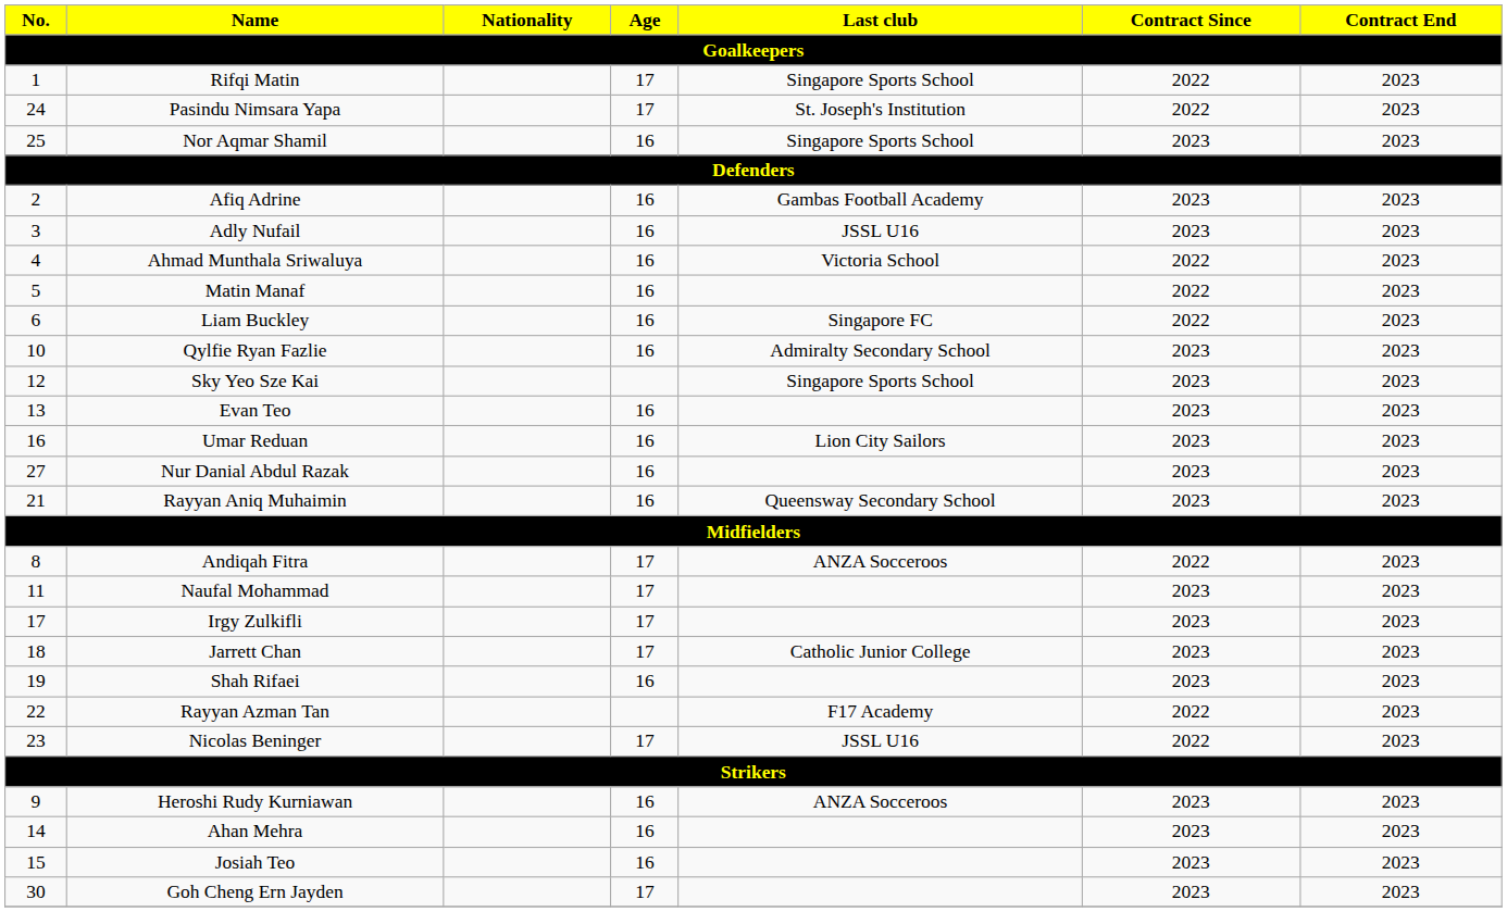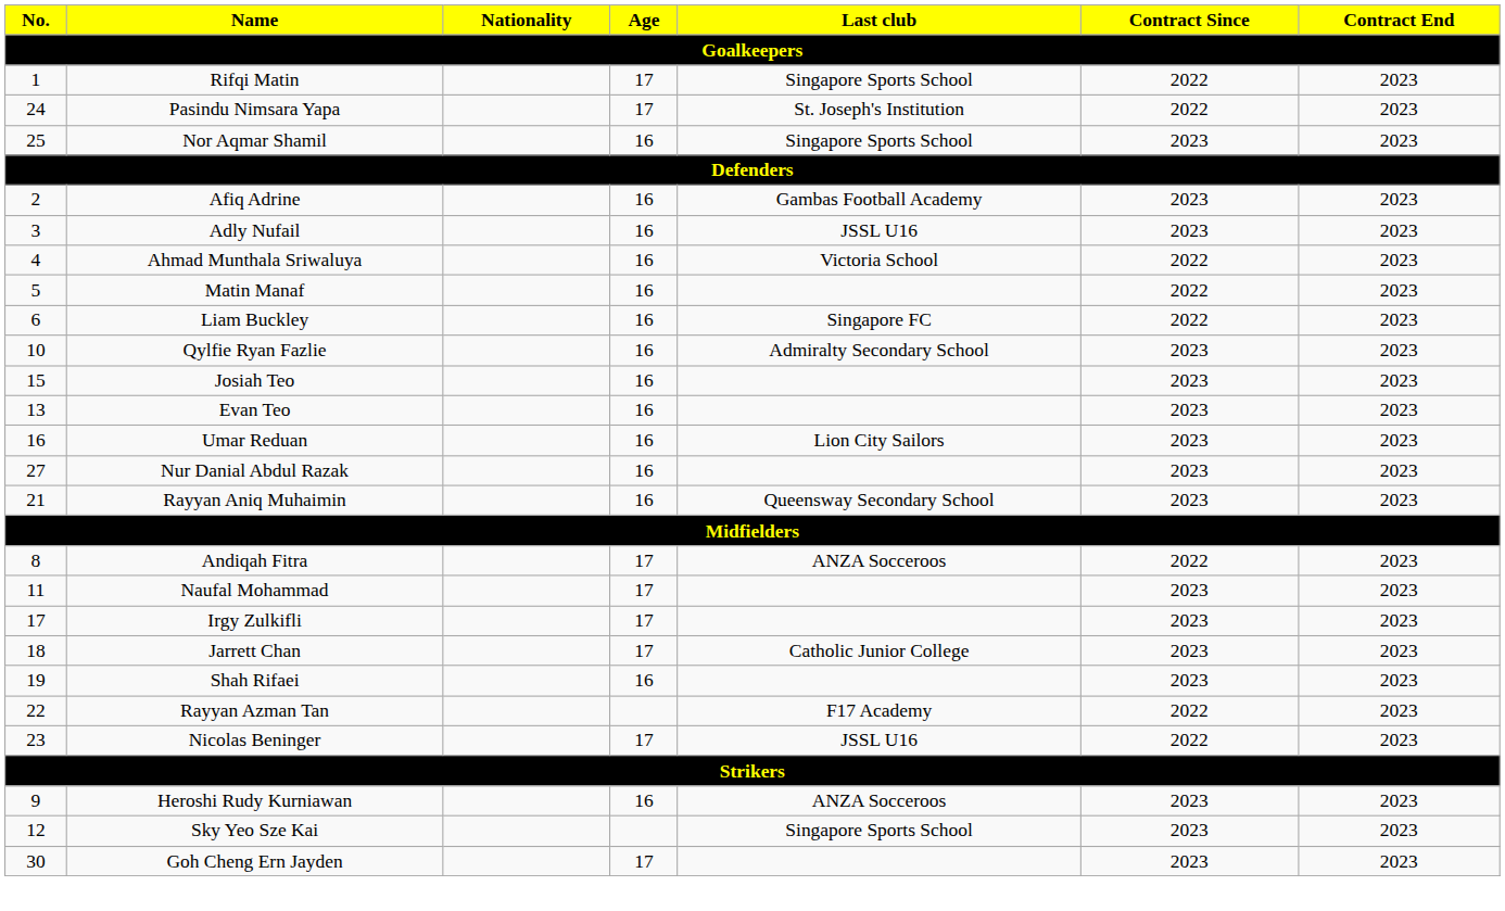 <table class="wikitable" style="text-align:center; font-size:100%; width:100%;">
 <tr>
 <th style="background:#FFFF00; color:black; text-align:center;">No.</th>
 <th style="background:#FFFF00; color:black; text-align:center;">Name</th>
 <th style="background:#FFFF00; color:black; text-align:center;">Nationality</th>
 <th style="background:#FFFF00; color:black; text-align:center;">Age</th>
 <th style="background:#FFFF00; color:black; text-align:center;">Last club</th>
 <th style="background:#FFFF00; color:black; text-align:center;">Contract Since</th>
 <th style="background:#FFFF00; color:black; text-align:center;">Contract End</th>
 </tr>
 <tr>
 <th colspan="7" style="background:black; color:yellow; text-align:center;">Goalkeepers</th>
 </tr>
 <tr>
 <td>1</td>
 <td>Rifqi Matin</td>
 <td></td>
 <td>17</td>
 <td> Singapore Sports School</td>
 <td>2022</td>
 <td>2023</td>
 </tr>
 <tr>
 <td>24</td>
 <td>Pasindu Nimsara Yapa</td>
 <td></td>
 <td>17</td>
 <td> St. Joseph's Institution</td>
 <td>2022</td>
 <td>2023</td>
 </tr>
 <tr>
 <td>25</td>
 <td>Nor Aqmar Shamil</td>
 <td></td>
 <td>16</td>
 <td> Singapore Sports School</td>
 <td>2023</td>
 <td>2023</td>
 </tr>
 <tr>
 <th colspan="7" style="background:black; color:yellow; text-align:center;">Defenders</th>
 </tr>
 <tr>
 <td>2</td>
 <td>Afiq Adrine</td>
 <td></td>
 <td>16</td>
 <td> Gambas Football Academy</td>
 <td>2023</td>
 <td>2023</td>
 </tr>
 <tr>
 <td>3</td>
 <td>Adly Nufail</td>
 <td></td>
 <td>16</td>
 <td> JSSL U16</td>
 <td>2023</td>
 <td>2023</td>
 </tr>
 <tr>
 <td>4</td>
 <td>Ahmad Munthala Sriwaluya</td>
 <td></td>
 <td>16</td>
 <td> Victoria School</td>
 <td>2022</td>
 <td>2023</td>
 </tr>
 <tr>
 <td>5</td>
 <td>Matin Manaf</td>
 <td></td>
 <td>16</td>
 <td></td>
 <td>2022</td>
 <td>2023</td>
 </tr>
 <tr>
 <td>6</td>
 <td>Liam Buckley</td>
 <td></td>
 <td>16</td>
 <td> Singapore FC</td>
 <td>2022</td>
 <td>2023</td>
 </tr>
 <tr>
 <td>10</td>
 <td>Qylfie Ryan Fazlie</td>
 <td></td>
 <td>16</td>
 <td> Admiralty Secondary School</td>
 <td>2023</td>
 <td>2023</td>
 </tr>
 <tr>
-<td>12</td>
-<td>Sky Yeo Sze Kai</td>
+<td>15</td>
+<td>Josiah Teo</td>
 <td></td>
+<td>16</td>
 <td></td>
-<td> Singapore Sports School</td>
 <td>2023</td>
 <td>2023</td>
 </tr>
 <tr>
 <td>13</td>
 <td>Evan Teo</td>
 <td></td>
 <td>16</td>
 <td></td>
 <td>2023</td>
 <td>2023</td>
 </tr>
 <tr>
 <td>16</td>
 <td>Umar Reduan</td>
 <td></td>
 <td>16</td>
 <td>Lion City Sailors</td>
 <td>2023</td>
 <td>2023</td>
 </tr>
 <tr>
 <td>27</td>
 <td>Nur Danial Abdul Razak</td>
 <td></td>
 <td>16</td>
 <td></td>
 <td>2023</td>
 <td>2023</td>
 </tr>
 <tr>
 <td>21</td>
 <td>Rayyan Aniq Muhaimin</td>
 <td></td>
 <td>16</td>
 <td> Queensway Secondary School</td>
 <td>2023</td>
 <td>2023</td>
 </tr>
 <tr>
 <th colspan="7" style="background:black; color:yellow; text-align:center;">Midfielders</th>
 </tr>
 <tr>
 <td>8</td>
 <td>Andiqah Fitra</td>
 <td></td>
 <td>17</td>
 <td> ANZA Socceroos</td>
 <td>2022</td>
 <td>2023</td>
 </tr>
 <tr>
 <td>11</td>
 <td>Naufal Mohammad</td>
 <td></td>
 <td>17</td>
 <td></td>
 <td>2023</td>
 <td>2023</td>
 </tr>
 <tr>
 <td>17</td>
 <td>Irgy Zulkifli</td>
 <td></td>
 <td>17</td>
 <td></td>
 <td>2023</td>
 <td>2023</td>
 </tr>
 <tr>
 <td>18</td>
 <td>Jarrett Chan</td>
 <td></td>
 <td>17</td>
 <td> Catholic Junior College</td>
 <td>2023</td>
 <td>2023</td>
 </tr>
 <tr>
 <td>19</td>
 <td>Shah Rifaei</td>
 <td></td>
 <td>16</td>
 <td></td>
 <td>2023</td>
 <td>2023</td>
 </tr>
 <tr>
 <td>22</td>
 <td>Rayyan Azman Tan</td>
 <td></td>
 <td></td>
 <td> F17 Academy</td>
 <td>2022</td>
 <td>2023</td>
 </tr>
 <tr>
 <td>23</td>
 <td>Nicolas Beninger</td>
 <td></td>
 <td>17</td>
 <td> JSSL U16</td>
 <td>2022</td>
 <td>2023</td>
 </tr>
 <tr>
 <th colspan="7" style="background:black; color:yellow; text-align:center;">Strikers</th>
 </tr>
 <tr>
 <td>9</td>
 <td>Heroshi Rudy Kurniawan</td>
 <td></td>
 <td>16</td>
 <td> ANZA Socceroos</td>
 <td>2023</td>
 <td>2023</td>
 </tr>
 <tr>
-<td>14</td>
-<td>Ahan Mehra</td>
+<td>12</td>
+<td>Sky Yeo Sze Kai</td>
 <td></td>
-<td>16</td>
 <td></td>
-<td>2023</td>
-<td>2023</td>
-</tr>
-<tr>
-<td>15</td>
-<td>Josiah Teo</td>
-<td></td>
-<td>16</td>
-<td></td>
+<td> Singapore Sports School</td>
 <td>2023</td>
 <td>2023</td>
 </tr>
 <tr>
 <td>30</td>
 <td>Goh Cheng Ern Jayden</td>
 <td></td>
 <td>17</td>
 <td></td>
 <td>2023</td>
 <td>2023</td>
 </tr>
 <tr>
 </tr>
 </table>
